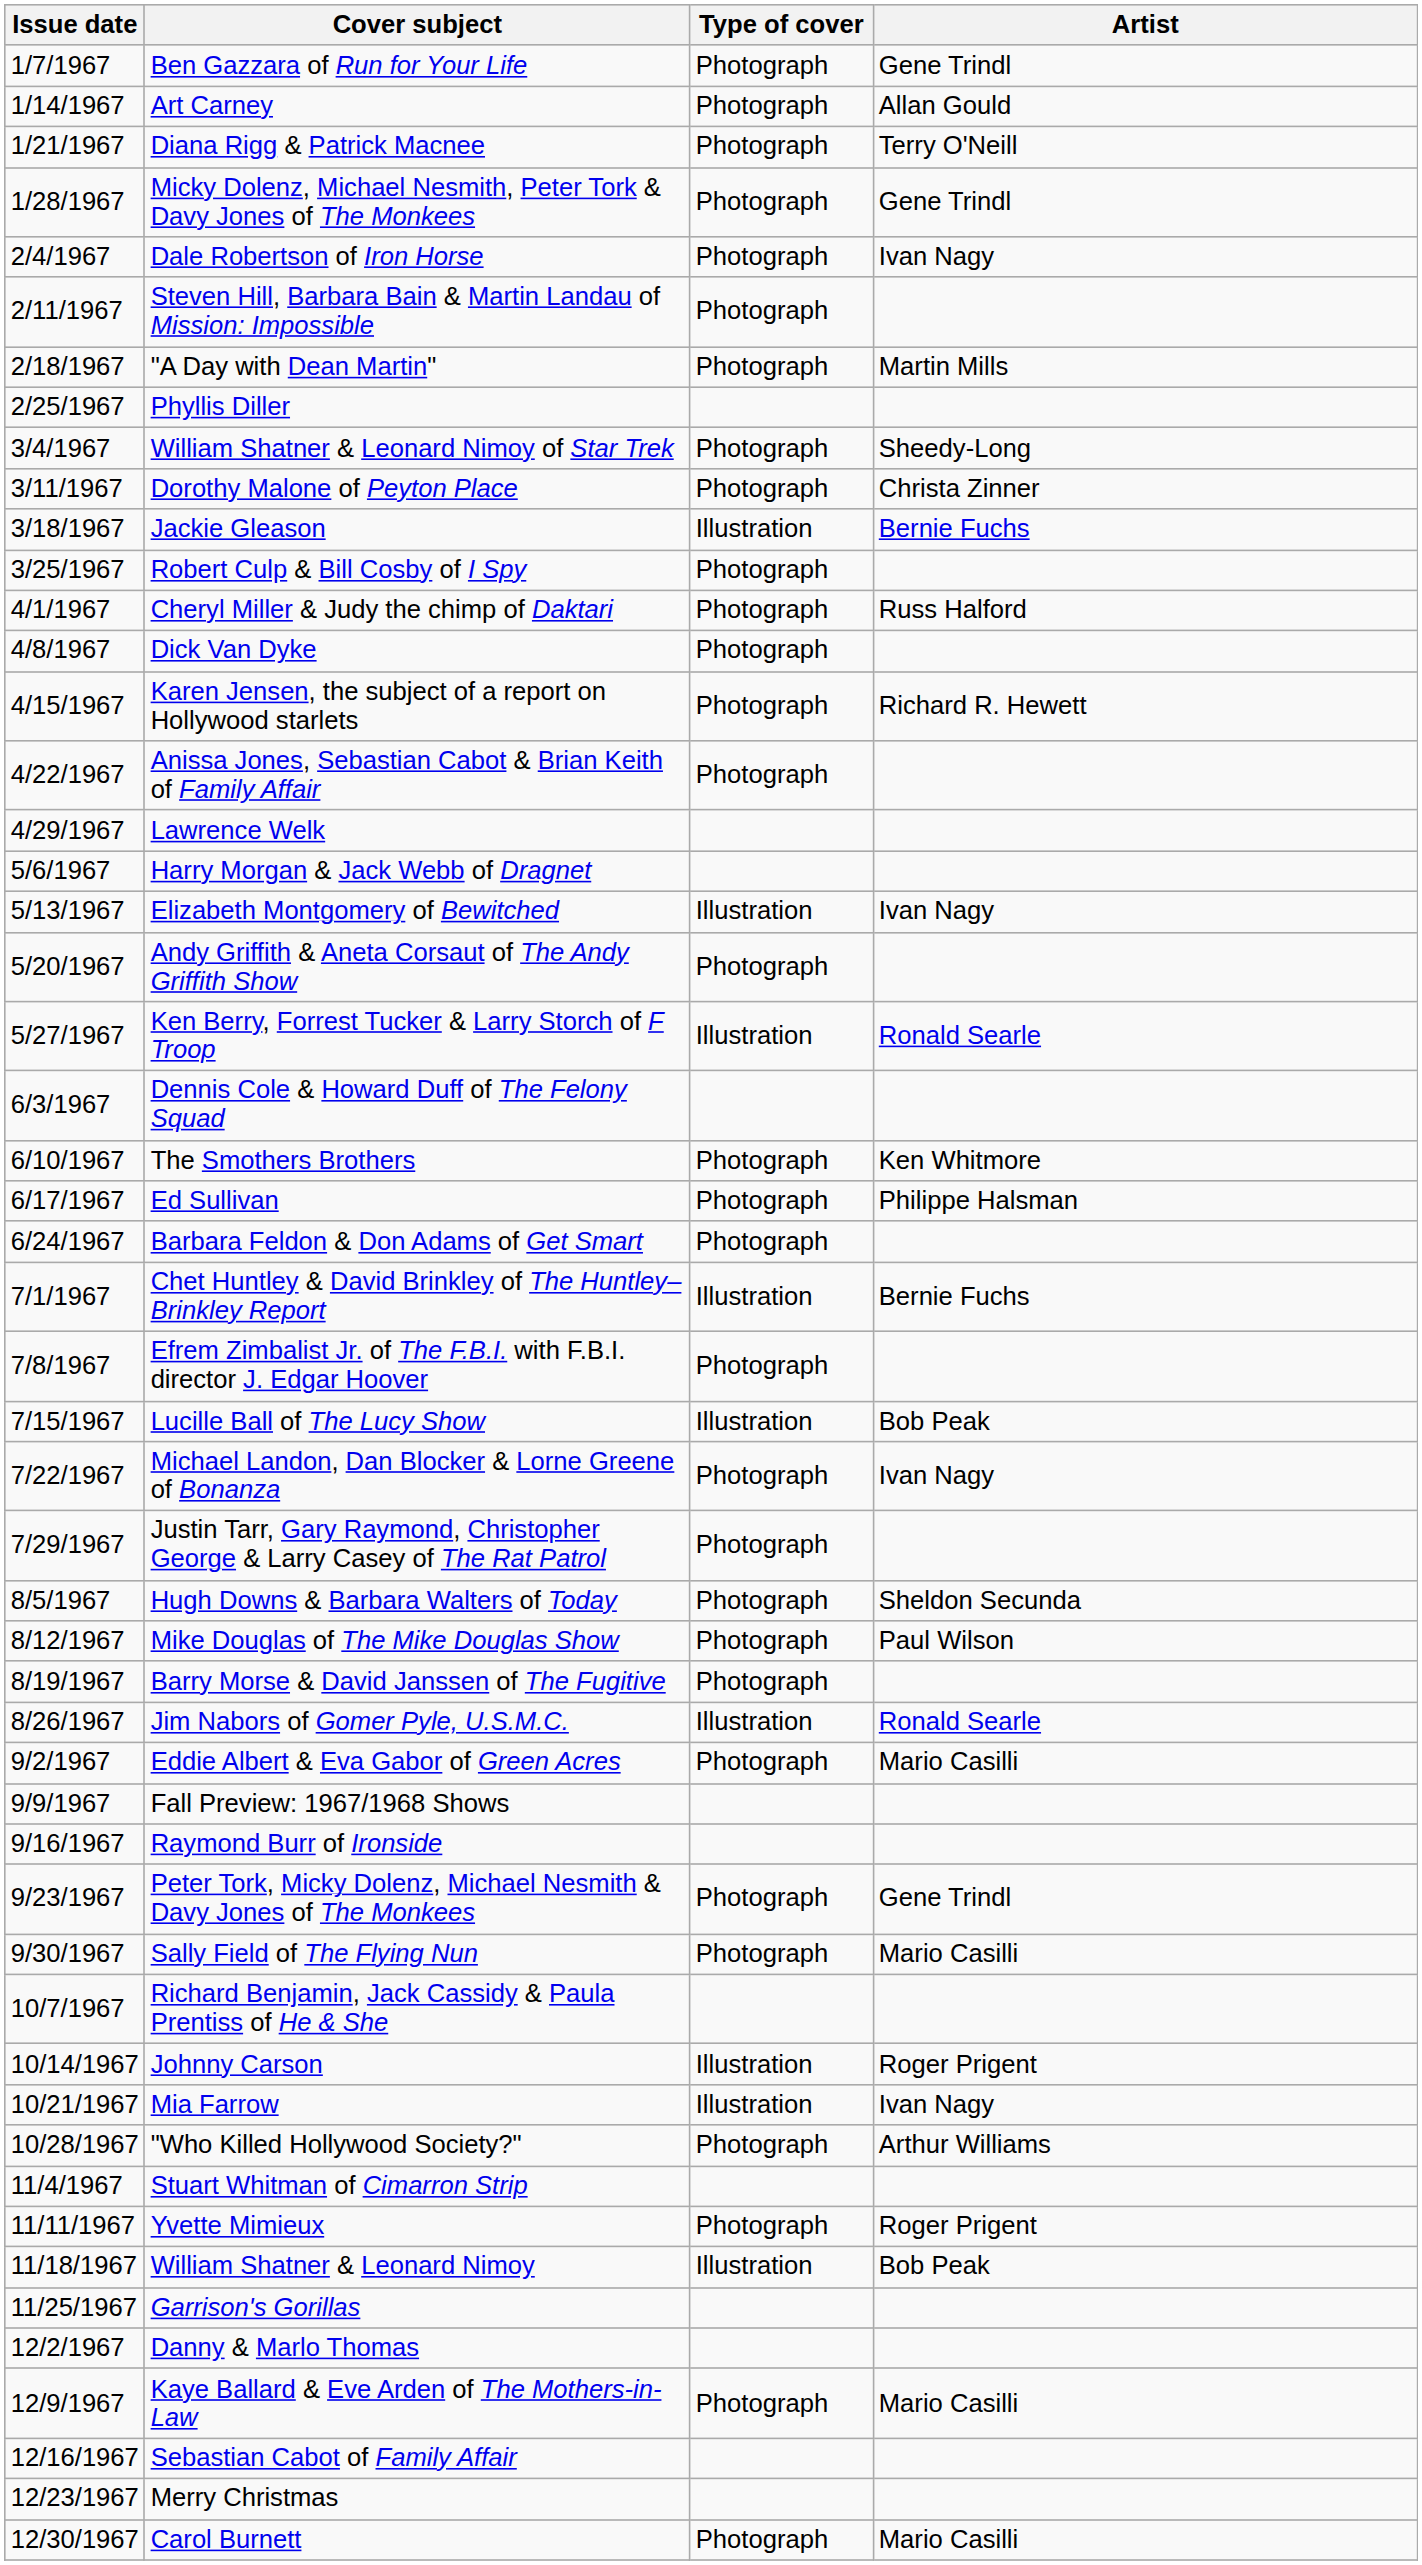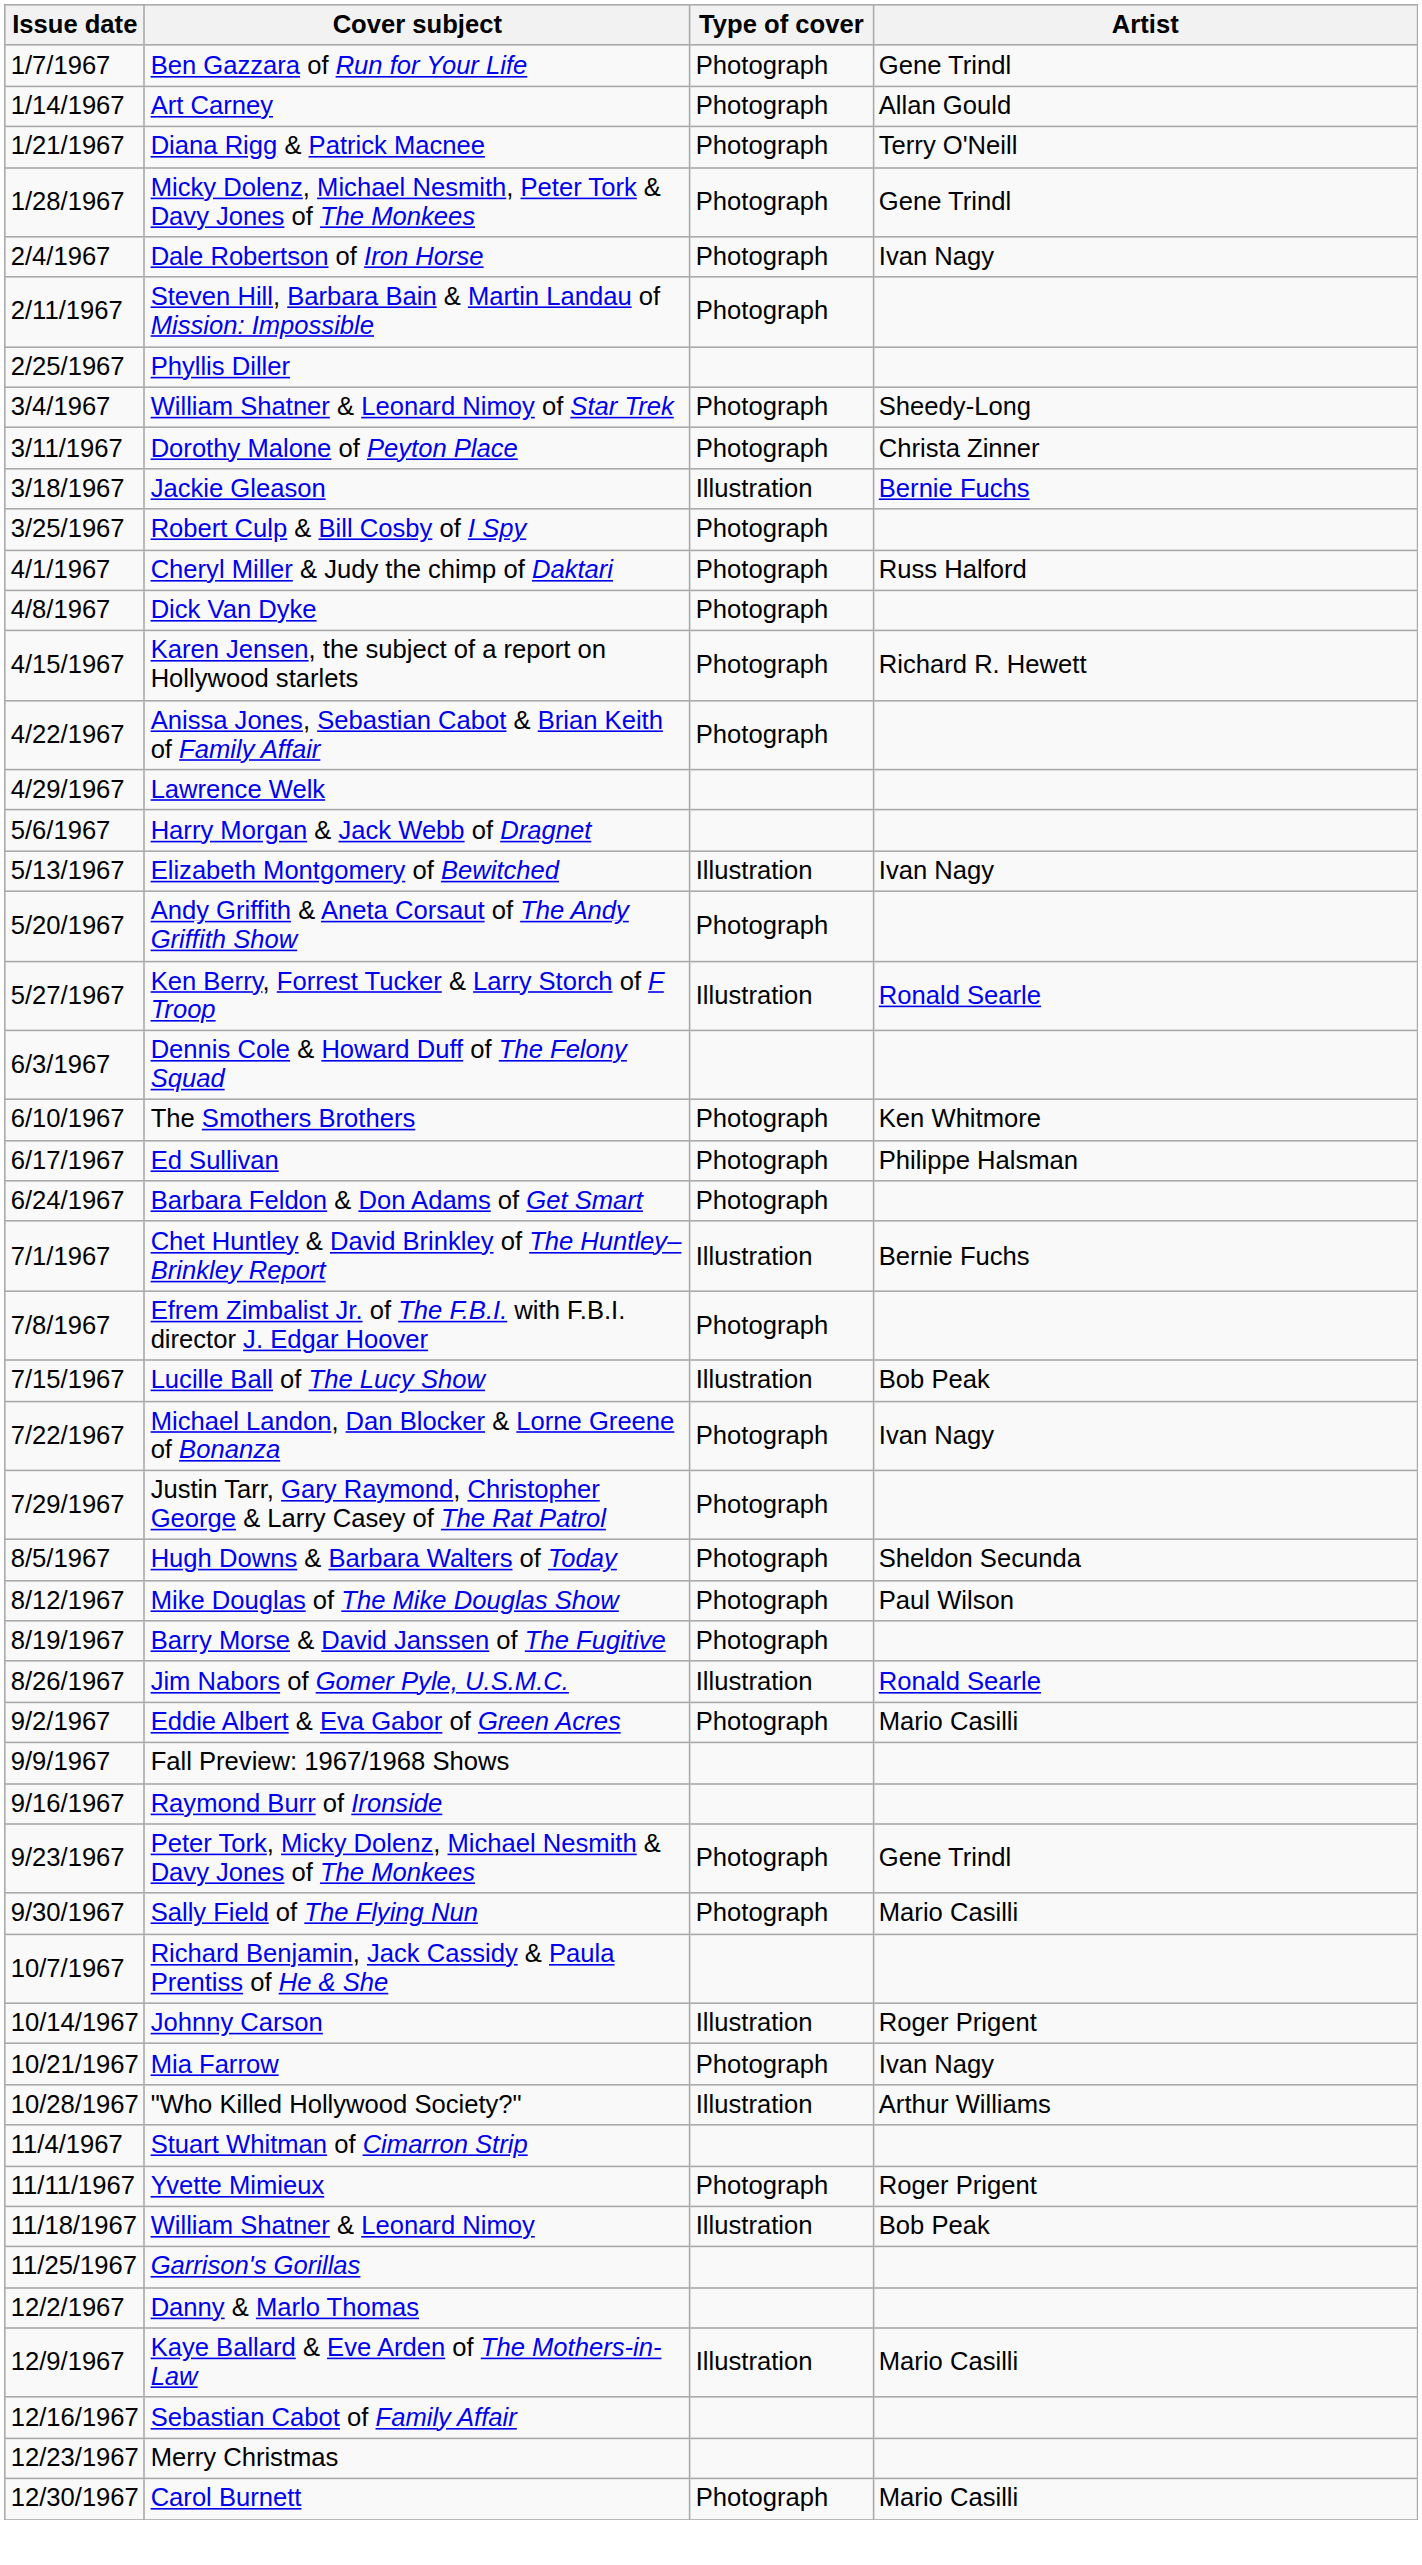 <table class="wikitable sortable" width=100% style="font-size:100%;">
 <tr>
 <th width=9%>Issue date</th>
 <th width=39%>Cover subject</th>
 <th width=13%>Type of cover</th>
 <th width=39%>Artist</th>
 </tr>
 <tr>
 <td>1/7/1967</td>
 <td><a href='#'>Ben Gazzara</a> of <em><a href='#'>Run for Your Life</a></em></td>
 <td>Photograph</td>
 <td>Gene Trindl</td>
 </tr>
 <tr>
 <td>1/14/1967</td>
 <td><a href='#'>Art Carney</a></td>
 <td>Photograph</td>
 <td>Allan Gould</td>
 </tr>
 <tr>
 <td>1/21/1967</td>
 <td><a href='#'>Diana Rigg</a> & <a href='#'>Patrick Macnee</a></td>
 <td>Photograph</td>
 <td>Terry O'Neill</td>
 </tr>
 <tr>
 <td>1/28/1967</td>
 <td><a href='#'>Micky Dolenz</a>, <a href='#'>Michael Nesmith</a>, <a href='#'>Peter Tork</a> & <a href='#'>Davy Jones</a> of <em><a href='#'>The Monkees</a></em></td>
 <td>Photograph</td>
 <td>Gene Trindl</td>
 </tr>
 <tr>
 <td>2/4/1967</td>
 <td><a href='#'>Dale Robertson</a> of <em><a href='#'>Iron Horse</a></em></td>
 <td>Photograph</td>
 <td>Ivan Nagy</td>
 </tr>
 <tr>
 <td>2/11/1967</td>
 <td><a href='#'>Steven Hill</a>, <a href='#'>Barbara Bain</a> & <a href='#'>Martin Landau</a> of <em><a href='#'>Mission: Impossible</a></em></td>
 <td>Photograph</td>
 <td></td>
-</tr>
-<tr>
-<td>2/18/1967</td>
-<td>"A Day with <a href='#'>Dean Martin</a>"</td>
-<td>Photograph</td>
-<td>Martin Mills</td>
 </tr>
 <tr>
 <td>2/25/1967</td>
 <td><a href='#'>Phyllis Diller</a></td>
 <td></td>
 <td></td>
 </tr>
 <tr>
 <td>3/4/1967</td>
 <td><a href='#'>William Shatner</a> & <a href='#'>Leonard Nimoy</a> of <em><a href='#'>Star Trek</a></em></td>
 <td>Photograph</td>
 <td>Sheedy-Long</td>
 </tr>
 <tr>
 <td>3/11/1967</td>
 <td><a href='#'>Dorothy Malone</a> of <em><a href='#'>Peyton Place</a></em></td>
 <td>Photograph</td>
 <td>Christa Zinner</td>
 </tr>
 <tr>
 <td>3/18/1967</td>
 <td><a href='#'>Jackie Gleason</a></td>
 <td>Illustration</td>
 <td><a href='#'>Bernie Fuchs</a></td>
 </tr>
 <tr>
 <td>3/25/1967</td>
 <td><a href='#'>Robert Culp</a> & <a href='#'>Bill Cosby</a> of <em><a href='#'>I Spy</a></em></td>
 <td>Photograph</td>
 <td></td>
 </tr>
 <tr>
 <td>4/1/1967</td>
 <td><a href='#'>Cheryl Miller</a> & Judy the chimp of <em><a href='#'>Daktari</a></em></td>
 <td>Photograph</td>
 <td>Russ Halford</td>
 </tr>
 <tr>
 <td>4/8/1967</td>
 <td><a href='#'>Dick Van Dyke</a></td>
 <td>Photograph</td>
 <td></td>
 </tr>
 <tr>
 <td>4/15/1967</td>
 <td><a href='#'>Karen Jensen</a>, the subject of a report on Hollywood starlets</td>
 <td>Photograph</td>
 <td>Richard R. Hewett</td>
 </tr>
 <tr>
 <td>4/22/1967</td>
 <td><a href='#'>Anissa Jones</a>, <a href='#'>Sebastian Cabot</a> & <a href='#'>Brian Keith</a> of <em><a href='#'>Family Affair</a></em></td>
 <td>Photograph</td>
 <td></td>
 </tr>
 <tr>
 <td>4/29/1967</td>
 <td><a href='#'>Lawrence Welk</a></td>
 <td></td>
 <td></td>
 </tr>
 <tr>
 <td>5/6/1967</td>
 <td><a href='#'>Harry Morgan</a> & <a href='#'>Jack Webb</a> of <em><a href='#'>Dragnet</a></em></td>
 <td></td>
 <td></td>
 </tr>
 <tr>
 <td>5/13/1967</td>
 <td><a href='#'>Elizabeth Montgomery</a> of <em><a href='#'>Bewitched</a></em></td>
 <td>Illustration</td>
 <td>Ivan Nagy</td>
 </tr>
 <tr>
 <td>5/20/1967</td>
 <td><a href='#'>Andy Griffith</a> & <a href='#'>Aneta Corsaut</a> of <em><a href='#'>The Andy Griffith Show</a></em></td>
 <td>Photograph</td>
 <td></td>
 </tr>
 <tr>
 <td>5/27/1967</td>
 <td><a href='#'>Ken Berry</a>, <a href='#'>Forrest Tucker</a> & <a href='#'>Larry Storch</a> of <em><a href='#'>F Troop</a></em></td>
 <td>Illustration</td>
 <td><a href='#'>Ronald Searle</a></td>
 </tr>
 <tr>
 <td>6/3/1967</td>
 <td><a href='#'>Dennis Cole</a> & <a href='#'>Howard Duff</a> of <em><a href='#'>The Felony Squad</a></em></td>
 <td></td>
 <td></td>
 </tr>
 <tr>
 <td>6/10/1967</td>
 <td>The <a href='#'>Smothers Brothers</a></td>
 <td>Photograph</td>
 <td>Ken Whitmore</td>
 </tr>
 <tr>
 <td>6/17/1967</td>
 <td><a href='#'>Ed Sullivan</a></td>
 <td>Photograph</td>
 <td>Philippe Halsman</td>
 </tr>
 <tr>
 <td>6/24/1967</td>
 <td><a href='#'>Barbara Feldon</a> & <a href='#'>Don Adams</a> of <em><a href='#'>Get Smart</a></em></td>
 <td>Photograph</td>
 <td></td>
 </tr>
 <tr>
 <td>7/1/1967</td>
 <td><a href='#'>Chet Huntley</a> & <a href='#'>David Brinkley</a> of <em><a href='#'>The Huntley–Brinkley Report</a></em></td>
 <td>Illustration</td>
 <td>Bernie Fuchs</td>
 </tr>
 <tr>
 <td>7/8/1967</td>
 <td><a href='#'>Efrem Zimbalist Jr.</a> of <em><a href='#'>The F.B.I.</a></em> with F.B.I. director <a href='#'>J. Edgar Hoover</a></td>
 <td>Photograph</td>
 <td></td>
 </tr>
 <tr>
 <td>7/15/1967</td>
 <td><a href='#'>Lucille Ball</a> of <em><a href='#'>The Lucy Show</a></em></td>
 <td>Illustration</td>
 <td>Bob Peak</td>
 </tr>
 <tr>
 <td>7/22/1967</td>
 <td><a href='#'>Michael Landon</a>, <a href='#'>Dan Blocker</a> & <a href='#'>Lorne Greene</a> of <em><a href='#'>Bonanza</a></em></td>
 <td>Photograph</td>
 <td>Ivan Nagy</td>
 </tr>
 <tr>
 <td>7/29/1967</td>
 <td>Justin Tarr, <a href='#'>Gary Raymond</a>, <a href='#'>Christopher George</a> & Larry Casey of <em><a href='#'>The Rat Patrol</a></em></td>
 <td>Photograph</td>
 <td></td>
 </tr>
 <tr>
 <td>8/5/1967</td>
 <td><a href='#'>Hugh Downs</a> & <a href='#'>Barbara Walters</a> of <em><a href='#'>Today</a></em></td>
 <td>Photograph</td>
 <td>Sheldon Secunda</td>
 </tr>
 <tr>
 <td>8/12/1967</td>
 <td><a href='#'>Mike Douglas</a> of <em><a href='#'>The Mike Douglas Show</a></em></td>
 <td>Photograph</td>
 <td>Paul Wilson</td>
 </tr>
 <tr>
 <td>8/19/1967</td>
 <td><a href='#'>Barry Morse</a> & <a href='#'>David Janssen</a> of <em><a href='#'>The Fugitive</a></em></td>
 <td>Photograph</td>
 <td></td>
 </tr>
 <tr>
 <td>8/26/1967</td>
 <td><a href='#'>Jim Nabors</a> of <em><a href='#'>Gomer Pyle, U.S.M.C.</a></em></td>
 <td>Illustration</td>
 <td><a href='#'>Ronald Searle</a></td>
 </tr>
 <tr>
 <td>9/2/1967</td>
 <td><a href='#'>Eddie Albert</a> & <a href='#'>Eva Gabor</a> of <em><a href='#'>Green Acres</a></em></td>
 <td>Photograph</td>
 <td>Mario Casilli</td>
 </tr>
 <tr>
 <td>9/9/1967</td>
 <td>Fall Preview: 1967/1968 Shows</td>
 <td></td>
 <td></td>
 </tr>
 <tr>
 <td>9/16/1967</td>
 <td><a href='#'>Raymond Burr</a> of <em><a href='#'>Ironside</a></em></td>
 <td></td>
 <td></td>
 </tr>
 <tr>
 <td>9/23/1967</td>
 <td><a href='#'>Peter Tork</a>, <a href='#'>Micky Dolenz</a>, <a href='#'>Michael Nesmith</a> & <a href='#'>Davy Jones</a> of <em><a href='#'>The Monkees</a></em></td>
 <td>Photograph</td>
 <td>Gene Trindl</td>
 </tr>
 <tr>
 <td>9/30/1967</td>
 <td><a href='#'>Sally Field</a> of <em><a href='#'>The Flying Nun</a></em></td>
 <td>Photograph</td>
 <td>Mario Casilli</td>
 </tr>
 <tr>
 <td>10/7/1967</td>
 <td><a href='#'>Richard Benjamin</a>, <a href='#'>Jack Cassidy</a> & <a href='#'>Paula Prentiss</a> of <em><a href='#'>He & She</a></em></td>
 <td></td>
 <td></td>
 </tr>
 <tr>
 <td>10/14/1967</td>
 <td><a href='#'>Johnny Carson</a></td>
 <td>Illustration</td>
 <td>Roger Prigent</td>
 </tr>
 <tr>
 <td>10/21/1967</td>
 <td><a href='#'>Mia Farrow</a></td>
-<td>Illustration</td>
+<td>Photograph</td>
 <td>Ivan Nagy</td>
 </tr>
 <tr>
 <td>10/28/1967</td>
 <td>"Who Killed Hollywood Society?"</td>
-<td>Photograph</td>
+<td>Illustration</td>
 <td>Arthur Williams</td>
 </tr>
 <tr>
 <td>11/4/1967</td>
 <td><a href='#'>Stuart Whitman</a> of <em><a href='#'>Cimarron Strip</a></em></td>
 <td></td>
 <td></td>
 </tr>
 <tr>
 <td>11/11/1967</td>
 <td><a href='#'>Yvette Mimieux</a></td>
 <td>Photograph</td>
 <td>Roger Prigent</td>
 </tr>
 <tr>
 <td>11/18/1967</td>
 <td><a href='#'>William Shatner</a> & <a href='#'>Leonard Nimoy</a></td>
 <td>Illustration</td>
 <td>Bob Peak</td>
 </tr>
 <tr>
 <td>11/25/1967</td>
 <td><em><a href='#'>Garrison's Gorillas</a></em></td>
 <td></td>
 <td></td>
 </tr>
 <tr>
 <td>12/2/1967</td>
 <td><a href='#'>Danny</a> & <a href='#'>Marlo Thomas</a></td>
 <td></td>
 <td></td>
 </tr>
 <tr>
 <td>12/9/1967</td>
 <td><a href='#'>Kaye Ballard</a> & <a href='#'>Eve Arden</a> of <em><a href='#'>The Mothers-in-Law</a></em></td>
-<td>Photograph</td>
+<td>Illustration</td>
 <td>Mario Casilli</td>
 </tr>
 <tr>
 <td>12/16/1967</td>
 <td><a href='#'>Sebastian Cabot</a> of <em><a href='#'>Family Affair</a></em></td>
 <td></td>
 <td></td>
 </tr>
 <tr>
 <td>12/23/1967</td>
 <td>Merry Christmas</td>
 <td></td>
 <td></td>
 </tr>
 <tr>
 <td>12/30/1967</td>
 <td><a href='#'>Carol Burnett</a></td>
 <td>Photograph</td>
 <td>Mario Casilli</td>
 </tr>
 </table>
